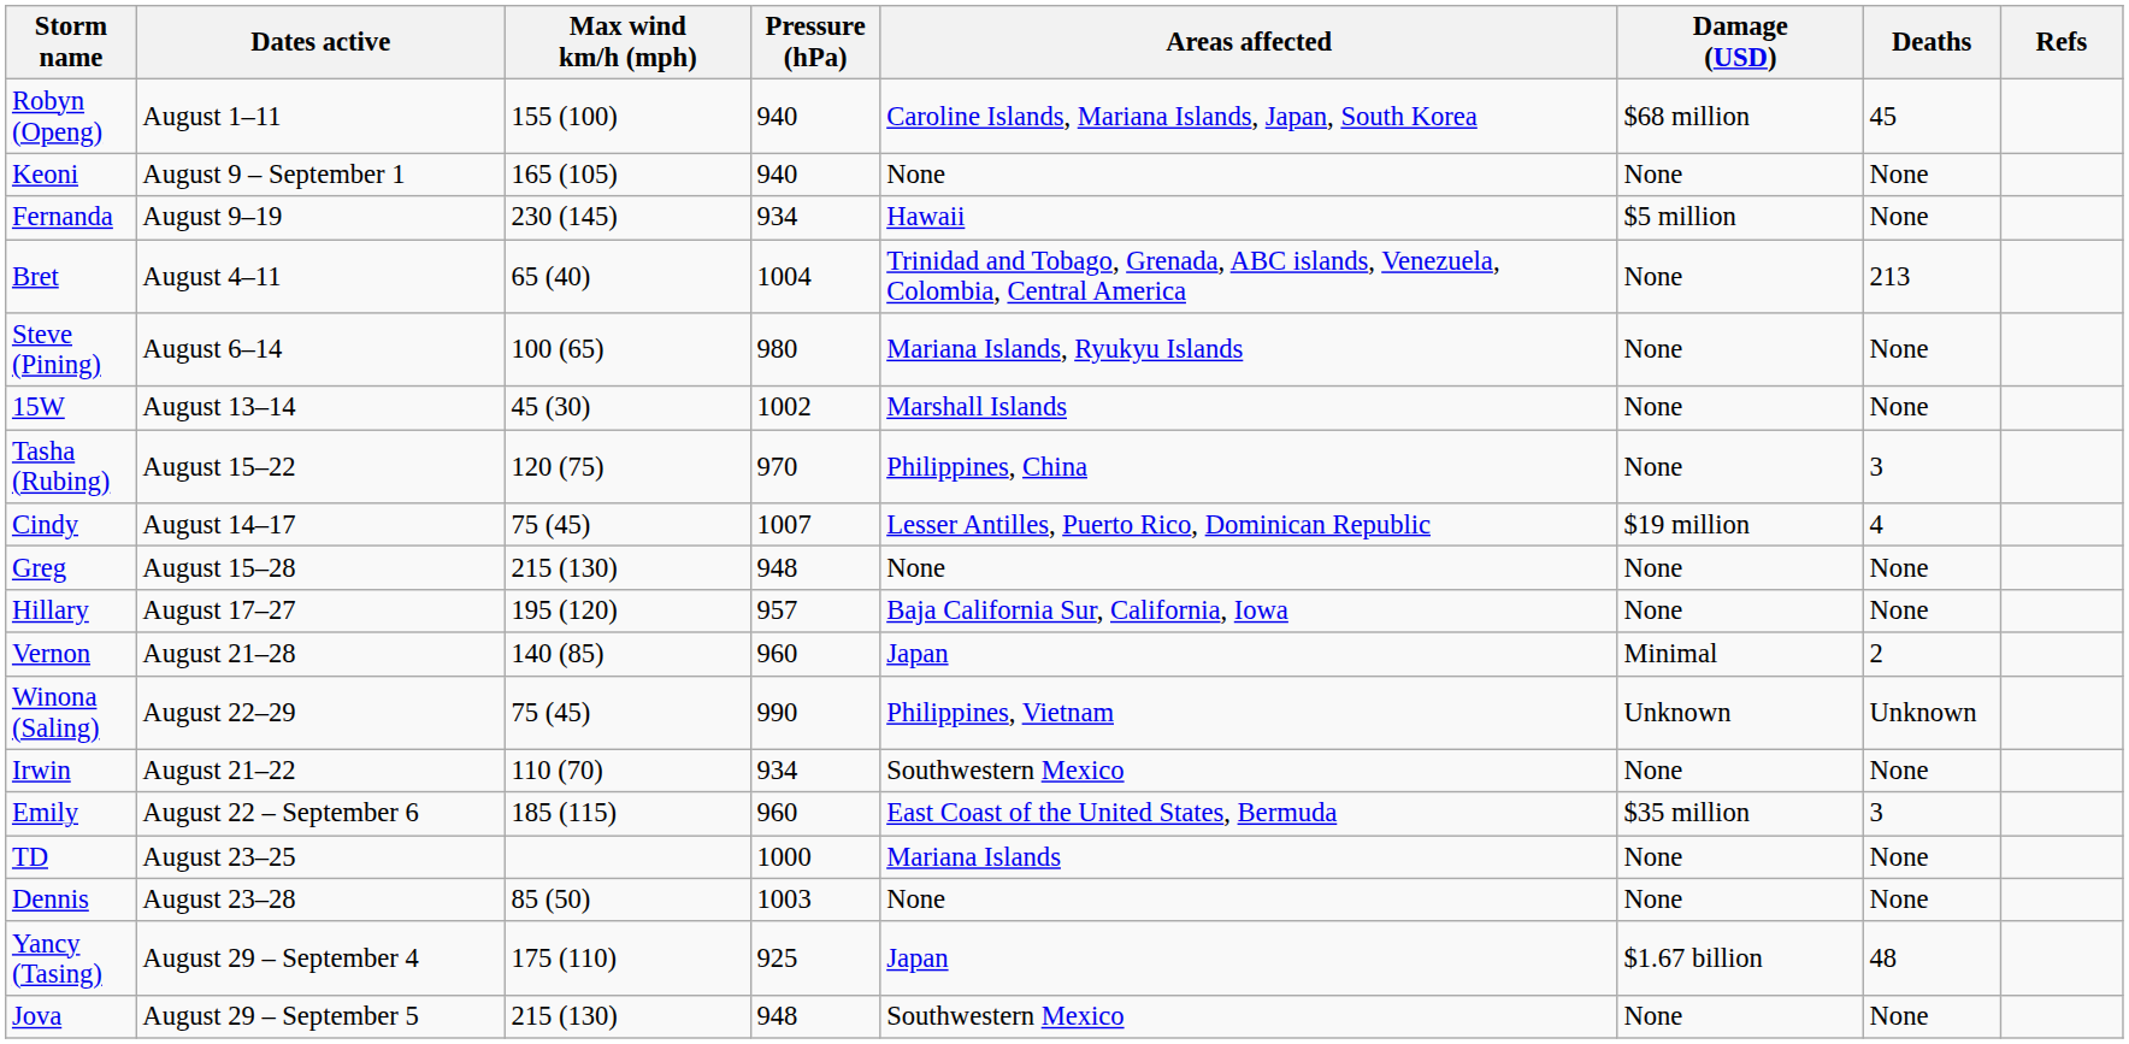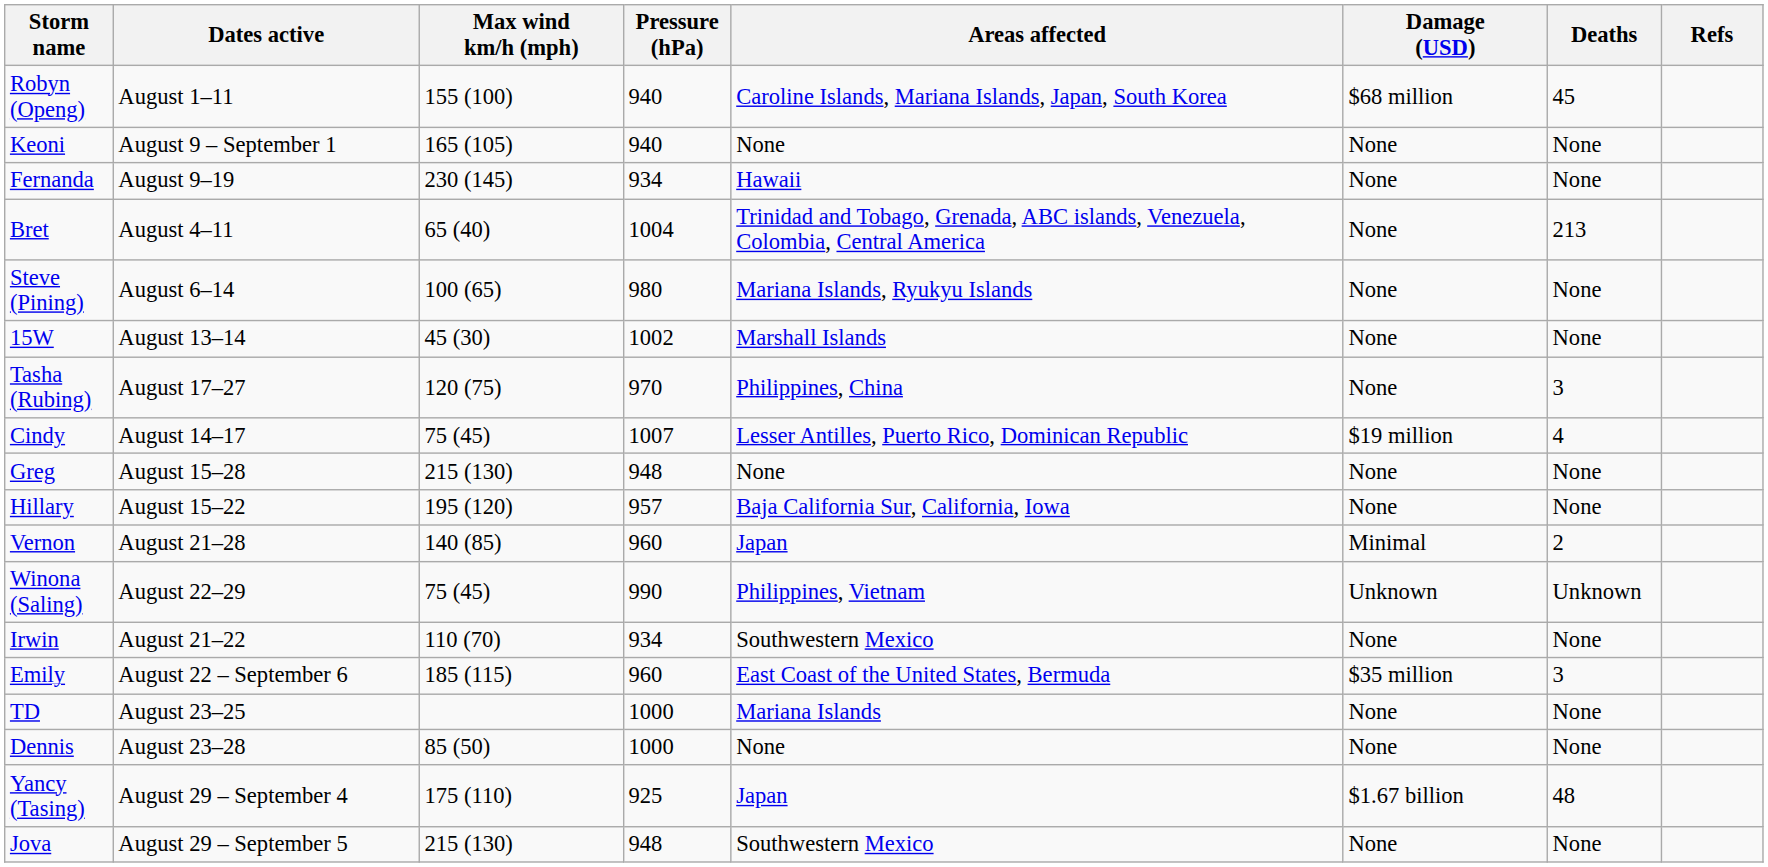 <table class="wikitable sortable">
 <tr>
 <th width="5%">Storm name</th>
 <th width="15%">Dates active</th>
 <th width="10%">Max wind<br>km/h (mph)</th>
 <th width="5%">Pressure<br>(hPa)</th>
 <th width="30%">Areas affected</th>
 <th width="10%">Damage<br>(<a href='#'>USD</a>)</th>
 <th width="5%">Deaths</th>
 <th width="5%">Refs</th>
 </tr>
 <tr>
 <td><a href='#'>Robyn (Openg)</a></td>
 <td>August 1–11</td>
 <td>155 (100)</td>
 <td>940</td>
 <td><a href='#'>Caroline Islands</a>, <a href='#'>Mariana Islands</a>, <a href='#'>Japan</a>, <a href='#'>South Korea</a></td>
 <td>$68 million</td>
 <td>45</td>
 <td></td>
 </tr>
 <tr>
 <td><a href='#'>Keoni</a></td>
 <td>August 9 – September 1</td>
 <td>165 (105)</td>
 <td>940</td>
 <td>None</td>
 <td>None</td>
 <td>None</td>
 <td></td>
 </tr>
 <tr>
 <td><a href='#'>Fernanda</a></td>
 <td>August 9–19</td>
 <td>230 (145)</td>
 <td>934</td>
 <td><a href='#'>Hawaii</a></td>
-<td>$5 million</td>
+<td>None</td>
 <td>None</td>
 <td></td>
 </tr>
 <tr>
 <td><a href='#'>Bret</a></td>
 <td>August 4–11</td>
 <td>65 (40)</td>
 <td>1004</td>
 <td><a href='#'>Trinidad and Tobago</a>, <a href='#'>Grenada</a>, <a href='#'>ABC islands</a>, <a href='#'>Venezuela</a>, <a href='#'>Colombia</a>, <a href='#'>Central America</a></td>
 <td>None</td>
 <td>213</td>
 <td></td>
 </tr>
 <tr>
 <td><a href='#'>Steve (Pining)</a></td>
 <td>August 6–14</td>
 <td>100 (65)</td>
 <td>980</td>
 <td><a href='#'>Mariana Islands</a>, <a href='#'>Ryukyu Islands</a></td>
 <td>None</td>
 <td>None</td>
 <td></td>
 </tr>
 <tr>
 <td><a href='#'>15W</a></td>
 <td>August 13–14</td>
 <td>45 (30)</td>
 <td>1002</td>
 <td><a href='#'>Marshall Islands</a></td>
 <td>None</td>
 <td>None</td>
 <td></td>
 </tr>
 <tr>
 <td><a href='#'>Tasha (Rubing)</a></td>
-<td>August 15–22</td>
+<td>August 17–27</td>
 <td>120 (75)</td>
 <td>970</td>
 <td><a href='#'>Philippines</a>, <a href='#'>China</a></td>
 <td>None</td>
 <td>3</td>
 <td></td>
 </tr>
 <tr>
 <td><a href='#'>Cindy</a></td>
 <td>August 14–17</td>
 <td>75 (45)</td>
 <td>1007</td>
 <td><a href='#'>Lesser Antilles</a>, <a href='#'>Puerto Rico</a>, <a href='#'>Dominican Republic</a></td>
 <td>$19 million</td>
 <td>4</td>
 <td></td>
 </tr>
 <tr>
 <td><a href='#'>Greg</a></td>
 <td>August 15–28</td>
 <td>215 (130)</td>
 <td>948</td>
 <td>None</td>
 <td>None</td>
 <td>None</td>
 <td></td>
 </tr>
 <tr>
 <td><a href='#'>Hillary</a></td>
-<td>August 17–27</td>
+<td>August 15–22</td>
 <td>195 (120)</td>
 <td>957</td>
 <td><a href='#'>Baja California Sur</a>, <a href='#'>California</a>, <a href='#'>Iowa</a></td>
 <td>None</td>
 <td>None</td>
 <td></td>
 </tr>
 <tr>
 <td><a href='#'>Vernon</a></td>
 <td>August 21–28</td>
 <td>140 (85)</td>
 <td>960</td>
 <td><a href='#'>Japan</a></td>
 <td>Minimal</td>
 <td>2</td>
 <td></td>
 </tr>
 <tr>
 <td><a href='#'>Winona (Saling)</a></td>
 <td>August 22–29</td>
 <td>75 (45)</td>
 <td>990</td>
 <td><a href='#'>Philippines</a>, <a href='#'>Vietnam</a></td>
 <td>Unknown</td>
 <td>Unknown</td>
 <td></td>
 </tr>
 <tr>
 <td><a href='#'>Irwin</a></td>
 <td>August 21–22</td>
 <td>110 (70)</td>
 <td>934</td>
 <td>Southwestern <a href='#'>Mexico</a></td>
 <td>None</td>
 <td>None</td>
 <td></td>
 </tr>
 <tr>
 <td><a href='#'>Emily</a></td>
 <td>August 22 – September 6</td>
 <td>185 (115)</td>
 <td>960</td>
 <td><a href='#'>East Coast of the United States</a>, <a href='#'>Bermuda</a></td>
 <td>$35 million</td>
 <td>3</td>
 <td></td>
 </tr>
 <tr>
 <td><a href='#'>TD</a></td>
 <td>August 23–25</td>
 <td></td>
 <td>1000</td>
 <td><a href='#'>Mariana Islands</a></td>
 <td>None</td>
 <td>None</td>
 <td></td>
 </tr>
 <tr>
 <td><a href='#'>Dennis</a></td>
 <td>August 23–28</td>
 <td>85 (50)</td>
-<td>1003</td>
+<td>1000</td>
 <td>None</td>
 <td>None</td>
 <td>None</td>
 <td></td>
 </tr>
 <tr>
 <td><a href='#'>Yancy (Tasing)</a></td>
 <td>August 29 – September 4</td>
 <td>175 (110)</td>
 <td>925</td>
 <td><a href='#'>Japan</a></td>
 <td>$1.67 billion</td>
 <td>48</td>
 <td></td>
 </tr>
 <tr>
 <td><a href='#'>Jova</a></td>
 <td>August 29 – September 5</td>
 <td>215 (130)</td>
 <td>948</td>
 <td>Southwestern <a href='#'>Mexico</a></td>
 <td>None</td>
 <td>None</td>
 <td></td>
 </tr>
 </table>
